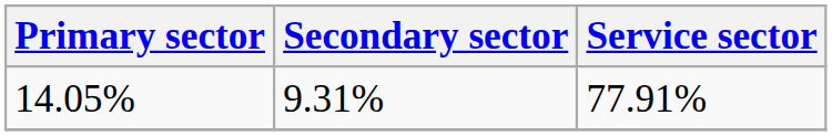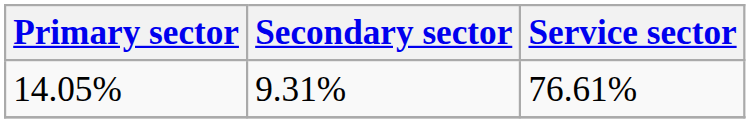 <table class="wikitable">
 <tr>
 <th><a href='#'>Primary sector</a></th>
 <th><a href='#'>Secondary sector</a></th>
 <th><a href='#'>Service sector</a></th>
 </tr>
 <tr>
 <td>14.05%</td>
 <td>9.31%</td>
-<td>77.91%</td>
+<td>76.61%</td>
 </tr>
 <tr>
 </tr>
 </table>
